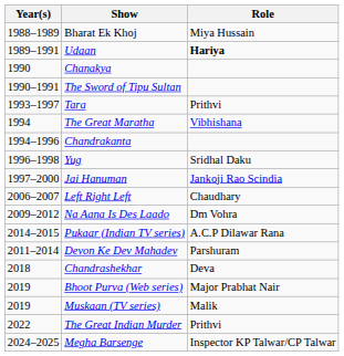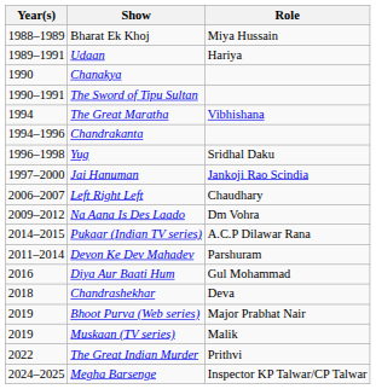 <table class="wikitable sortable">
 <tr>
 <th>Year(s)</th>
 <th>Show</th>
 <th>Role</th>
 </tr>
 <tr>
 <td>1988–1989</td>
 <td>Bharat Ek Khoj</td>
 <td>Miya Hussain</td>
 </tr>
 <tr>
 <td>1989–1991</td>
 <td><em><a href='#'>Udaan</a></em></td>
-<td><strong>Hariya</strong></td>
+<td>Hariya</td>
 </tr>
 <tr>
 <td>1990</td>
 <td><em><a href='#'>Chanakya</a></em></td>
 <td></td>
 </tr>
 <tr>
 <td>1990–1991</td>
 <td><em><a href='#'>The Sword of Tipu Sultan</a></em></td>
 <td></td>
-</tr>
-<tr>
-<td>1993–1997</td>
-<td><em><a href='#'>Tara</a></em></td>
-<td>Prithvi</td>
 </tr>
 <tr>
 <td>1994</td>
 <td><em><a href='#'>The Great Maratha</a></em></td>
 <td><a href='#'>Vibhishana</a></td>
 </tr>
 <tr>
 <td>1994–1996</td>
 <td><em><a href='#'>Chandrakanta</a></em></td>
 <td></td>
 </tr>
 <tr>
 <td>1996–1998</td>
 <td><em><a href='#'>Yug</a></em></td>
 <td>Sridhal Daku</td>
 </tr>
 <tr>
 <td>1997–2000</td>
 <td><em><a href='#'>Jai Hanuman</a></em></td>
 <td><a href='#'>Jankoji Rao Scindia</a></td>
 </tr>
 <tr>
 <td>2006–2007</td>
 <td><em><a href='#'>Left Right Left</a></em></td>
 <td>Chaudhary</td>
 </tr>
 <tr>
 <td>2009–2012</td>
 <td><em><a href='#'>Na Aana Is Des Laado</a></em></td>
 <td>Dm Vohra</td>
 </tr>
 <tr>
 <td>2014–2015</td>
 <td><em><a href='#'>Pukaar (Indian TV series)</a></em></td>
 <td>A.C.P Dilawar Rana</td>
 </tr>
 <tr>
 <td>2011–2014</td>
 <td><em><a href='#'>Devon Ke Dev Mahadev</a></em></td>
 <td>Parshuram</td>
 </tr>
 <tr>
+<td>2016</td>
+<td><em><a href='#'>Diya Aur Baati Hum</a></em></td>
+<td>Gul Mohammad</td>
+</tr>
+<tr>
 <td>2018</td>
 <td><em><a href='#'>Chandrashekhar</a></em></td>
 <td>Deva</td>
 </tr>
 <tr>
 <td>2019</td>
 <td><em><a href='#'>Bhoot Purva (Web series)</a></em></td>
 <td>Major Prabhat Nair</td>
 </tr>
 <tr>
 <td>2019</td>
 <td><em><a href='#'>Muskaan (TV series)</a></em></td>
 <td>Malik</td>
 </tr>
 <tr>
 <td>2022</td>
 <td><em><a href='#'>The Great Indian Murder</a></em></td>
 <td>Prithvi</td>
 </tr>
 <tr>
 <td>2024–2025</td>
 <td><em><a href='#'>Megha Barsenge</a></em></td>
 <td>Inspector KP Talwar/CP Talwar</td>
 </tr>
 </table>
